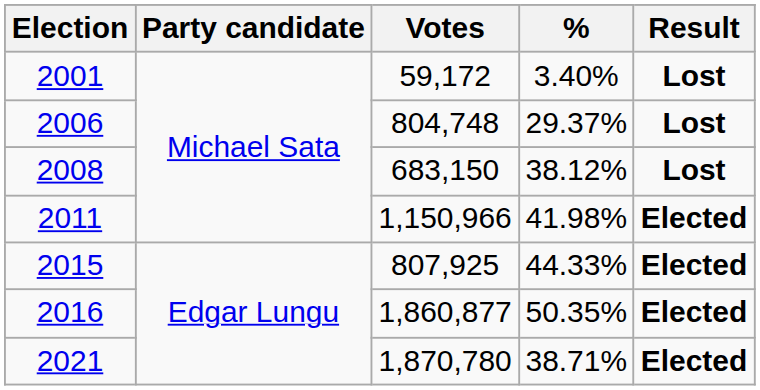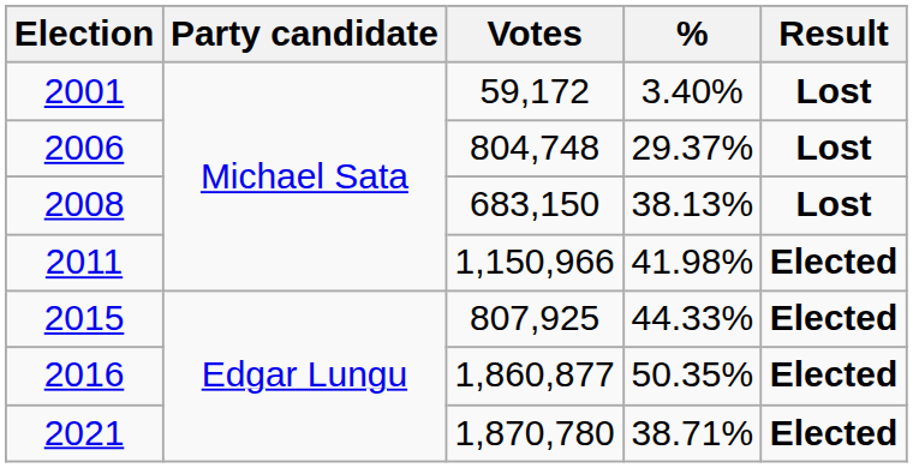 <table class=wikitable style=text-align:center>
 <tr>
 <th><strong>Election</strong></th>
 <th>Party candidate</th>
 <th><strong>Votes</strong></th>
 <th><strong>%</strong></th>
 <th>Result</th>
 </tr>
 <tr>
 <td><a href='#'>2001</a></td>
 <td rowspan="4"><a href='#'>Michael Sata</a></td>
 <td>59,172</td>
 <td>3.40%</td>
 <td><strong>Lost</strong> </td>
 </tr>
 <tr>
 <td><a href='#'>2006</a></td>
 <td>804,748</td>
 <td>29.37%</td>
 <td><strong>Lost</strong> </td>
 </tr>
 <tr>
 <td><a href='#'>2008</a></td>
 <td>683,150</td>
-<td>38.12%</td>
+<td>38.13%</td>
 <td><strong>Lost</strong> </td>
 </tr>
 <tr>
 <td><a href='#'>2011</a></td>
 <td>1,150,966</td>
 <td>41.98%</td>
 <td><strong>Elected</strong> </td>
 </tr>
 <tr>
 <td><a href='#'>2015</a></td>
 <td rowspan="3"><a href='#'>Edgar Lungu</a></td>
 <td>807,925</td>
 <td>44.33%</td>
 <td><strong>Elected</strong> </td>
 </tr>
 <tr>
 <td><a href='#'>2016</a></td>
 <td>1,860,877</td>
 <td>50.35%</td>
 <td><strong>Elected</strong> </td>
 </tr>
 <tr>
 <td><a href='#'>2021</a></td>
 <td>1,870,780</td>
 <td>38.71%</td>
 <td><strong>Elected</strong> </td>
 </tr>
 </table>
